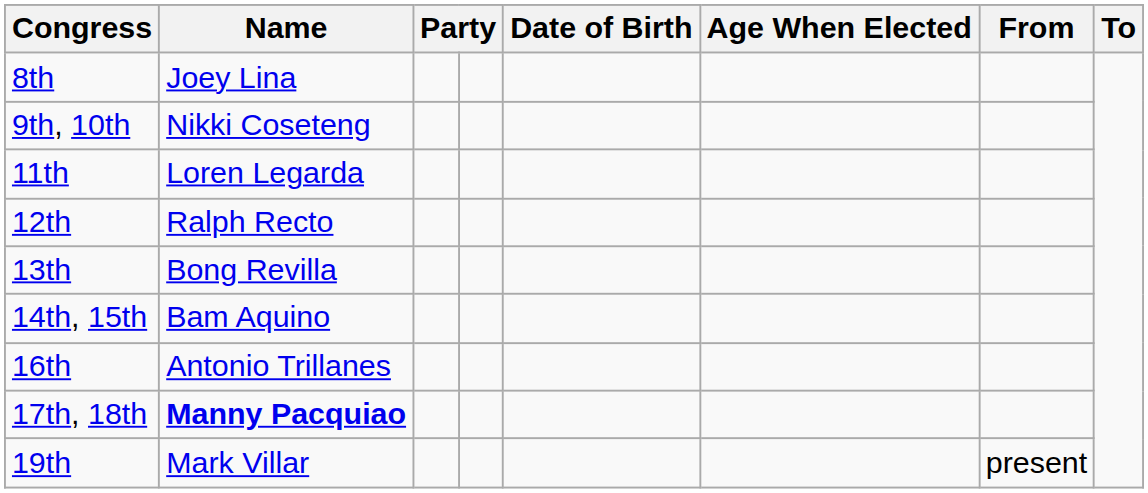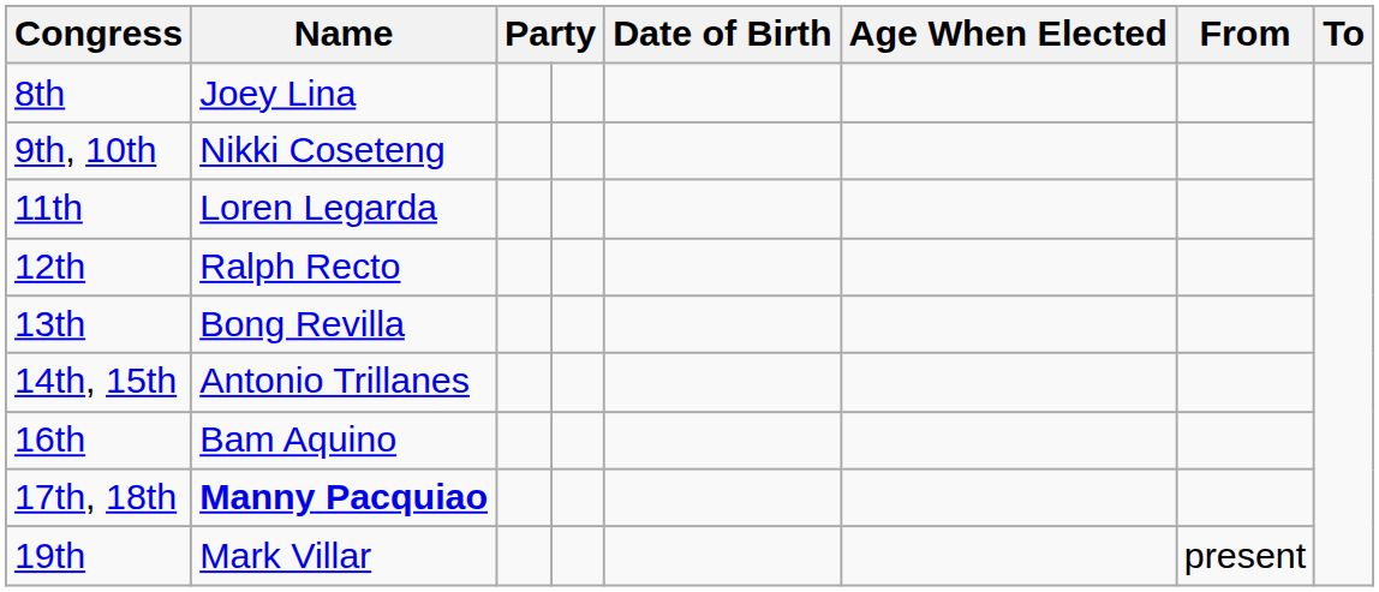 <table class="wikitable">
 <tr>
 <th>Congress</th>
 <th>Name</th>
 <th colspan="2">Party</th>
 <th>Date of Birth</th>
 <th>Age When Elected</th>
 <th>From</th>
 <th>To</th>
 </tr>
 <tr>
 <td><a href='#'>8th</a></td>
 <td><a href='#'>Joey Lina</a></td>
 <td></td>
 <td></td>
 <td></td>
 <td></td>
 <td></td>
 </tr>
 <tr>
 <td><a href='#'>9th</a>, <a href='#'>10th</a></td>
 <td><a href='#'>Nikki Coseteng</a></td>
 <td></td>
 <td></td>
 <td></td>
 <td></td>
 <td></td>
 </tr>
 <tr>
 <td><a href='#'>11th</a></td>
 <td><a href='#'>Loren Legarda</a></td>
 <td></td>
 <td></td>
 <td></td>
 <td></td>
 <td></td>
 </tr>
 <tr>
 <td><a href='#'>12th</a></td>
 <td><a href='#'>Ralph Recto</a></td>
 <td></td>
 <td></td>
 <td></td>
 <td></td>
 <td></td>
 </tr>
 <tr>
 <td><a href='#'>13th</a></td>
 <td><a href='#'>Bong Revilla</a></td>
 <td></td>
 <td></td>
 <td></td>
 <td></td>
 <td></td>
 </tr>
 <tr>
 <td><a href='#'>14th</a>, <a href='#'>15th</a></td>
-<td><a href='#'>Bam Aquino</a></td>
+<td><a href='#'>Antonio Trillanes</a></td>
 <td></td>
 <td></td>
 <td></td>
 <td></td>
 <td></td>
 </tr>
 <tr>
 <td><a href='#'>16th</a></td>
-<td><a href='#'>Antonio Trillanes</a></td>
+<td><a href='#'>Bam Aquino</a></td>
 <td></td>
 <td></td>
 <td></td>
 <td></td>
 <td></td>
 </tr>
 <tr>
 <td><a href='#'>17th</a>, <a href='#'>18th</a></td>
 <td><strong><a href='#'>Manny Pacquiao</a></strong></td>
 <td></td>
 <td></td>
 <td></td>
 <td></td>
 <td></td>
 </tr>
 <tr>
 <td><a href='#'>19th</a></td>
 <td><a href='#'>Mark Villar</a></td>
 <td></td>
 <td></td>
 <td></td>
 <td></td>
 <td>present</td>
 </tr>
 </table>
